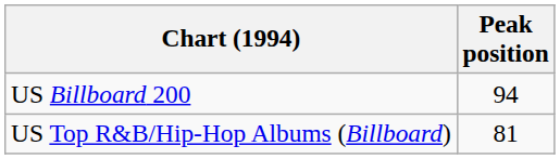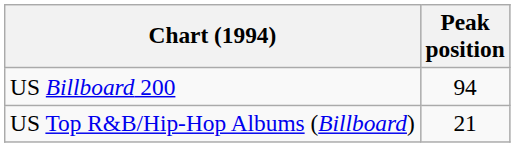 <table class="wikitable sortable">
 <tr>
 <th>Chart (1994)</th>
 <th>Peak<br>position</th>
 </tr>
 <tr>
 <td>US <a href='#'><em>Billboard</em> 200</a></td>
 <td align="center">94</td>
 </tr>
 <tr>
 <td>US <a href='#'>Top R&B/Hip-Hop Albums</a> (<em><a href='#'>Billboard</a></em>)</td>
-<td align="center">81</td>
+<td align="center">21</td>
 </tr>
 </table>
